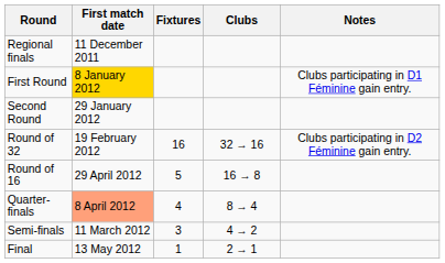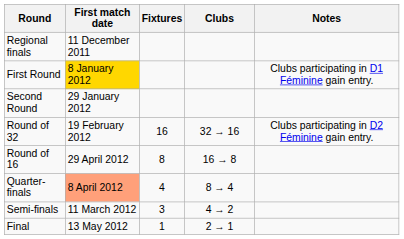 <table class="wikitable">
 <tr>
 <th>Round</th>
 <th>First match date</th>
 <th>Fixtures</th>
 <th width=100>Clubs</th>
 <th>Notes</th>
 </tr>
 <tr align=center>
 <td align=left>Regional finals</td>
 <td align=left>11 December 2011</td>
 <td></td>
 <td></td>
 </tr>
 <tr align=center>
 <td align=left>First Round</td>
 <td align=left style="background: gold;">8 January 2012</td>
 <td></td>
 <td></td>
 <td>Clubs participating in <a href='#'>D1 Féminine</a> gain entry.</td>
 </tr>
 <tr align=center>
 <td align=left>Second Round</td>
 <td align=left>29 January 2012</td>
 <td></td>
 <td></td>
 <td></td>
 </tr>
 <tr align=center>
 <td align=left>Round of 32</td>
 <td align=left>19 February 2012</td>
 <td>16</td>
 <td>32 → 16</td>
 <td>Clubs participating in <a href='#'>D2 Féminine</a> gain entry.</td>
 </tr>
 <tr align=center>
 <td align=left>Round of 16</td>
 <td align=left>29 April 2012</td>
-<td>5</td>
+<td>8</td>
 <td>16 → 8</td>
 <td></td>
 </tr>
 <tr align=center>
 <td align=left>Quarter-finals</td>
 <td align=left style="background: lightsalmon;">8 April 2012</td>
 <td>4</td>
 <td>8 → 4</td>
 <td></td>
 </tr>
 <tr align=center>
 <td align=left>Semi-finals</td>
 <td align=left>11 March 2012</td>
 <td>3</td>
 <td>4 → 2</td>
 <td></td>
 </tr>
 <tr align=center>
 <td align=left>Final</td>
 <td align=left>13 May 2012</td>
 <td>1</td>
 <td>2 → 1</td>
 <td></td>
 </tr>
 </table>
